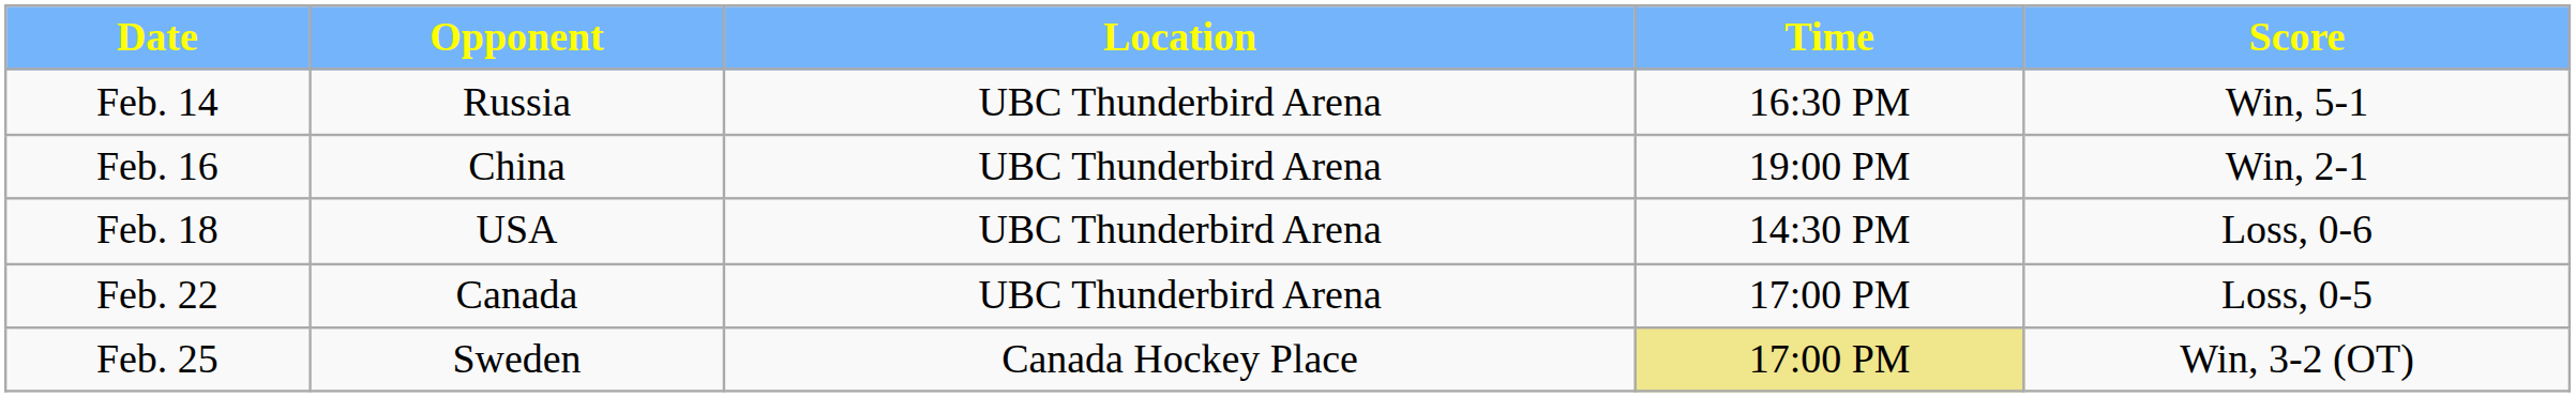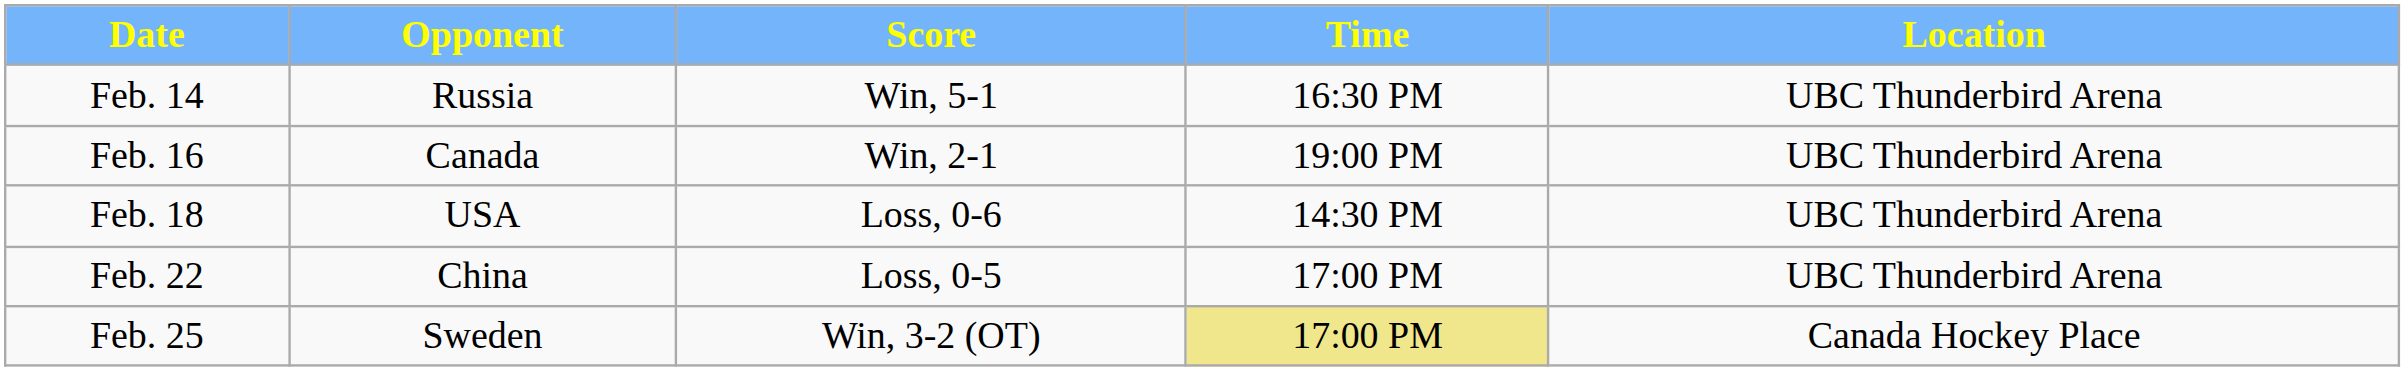 <table class="wikitable" width="80%">
 <tr align="center"  style="background:#74B4FA;color:yellow;">
 <td><strong>Date</strong></td>
 <td><strong>Opponent</strong></td>
+<td><strong>Score</strong></td>
+<td><strong>Time</strong></td>
 <td><strong>Location</strong></td>
-<td><strong>Time</strong></td>
-<td><strong>Score</strong></td>
 </tr>
 <tr align="center">
 <td>Feb. 14</td>
 <td>Russia</td>
+<td>Win, 5-1</td>
+<td>16:30 PM</td>
 <td>UBC Thunderbird Arena</td>
-<td>16:30 PM</td>
-<td>Win, 5-1</td>
 </tr>
 <tr align="center">
 <td>Feb. 16</td>
-<td>China</td>
+<td>Canada</td>
+<td>Win, 2-1</td>
+<td>19:00 PM</td>
 <td>UBC Thunderbird Arena</td>
-<td>19:00 PM</td>
-<td>Win, 2-1</td>
 </tr>
 <tr align="center">
 <td>Feb. 18</td>
 <td>USA</td>
+<td>Loss, 0-6</td>
+<td>14:30 PM</td>
 <td>UBC Thunderbird Arena</td>
-<td>14:30 PM</td>
-<td>Loss, 0-6</td>
 </tr>
 <tr align="center">
 <td>Feb. 22</td>
-<td>Canada</td>
+<td>China</td>
+<td>Loss, 0-5</td>
+<td>17:00 PM</td>
 <td>UBC Thunderbird Arena</td>
-<td>17:00 PM</td>
-<td>Loss, 0-5</td>
 </tr>
 <tr align="center">
 <td>Feb. 25</td>
 <td>Sweden</td>
+<td>Win, 3-2 (OT)</td>
+<td style="background: khaki;">17:00 PM</td>
 <td>Canada Hockey Place</td>
-<td style="background: khaki;">17:00 PM</td>
-<td>Win, 3-2 (OT)</td>
 </tr>
 </table>
